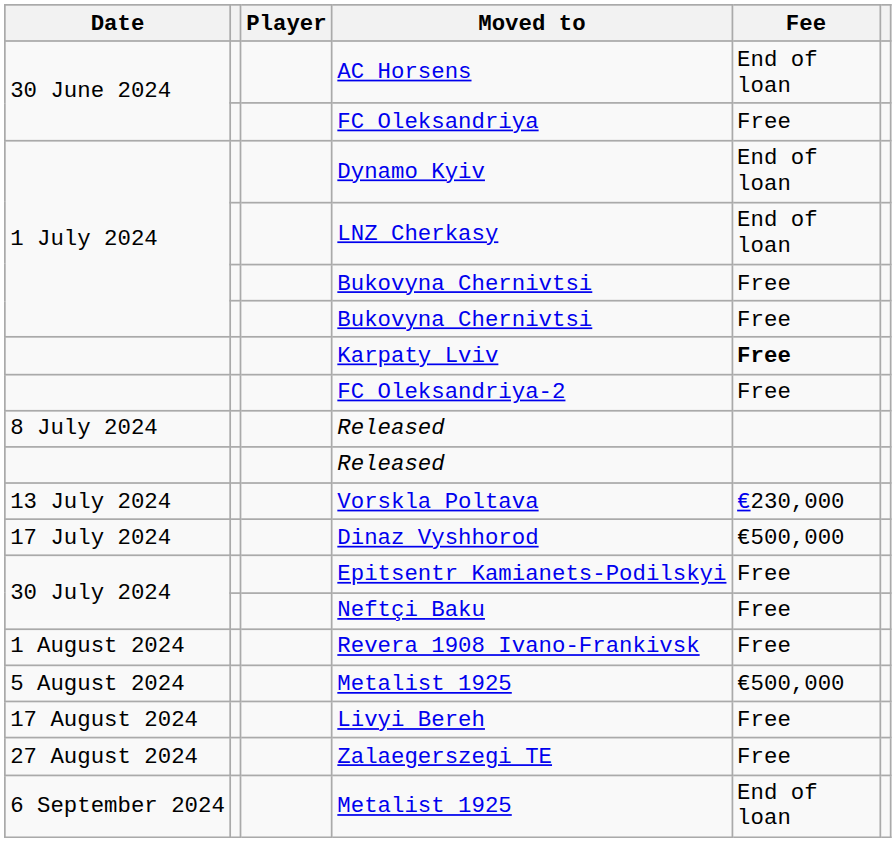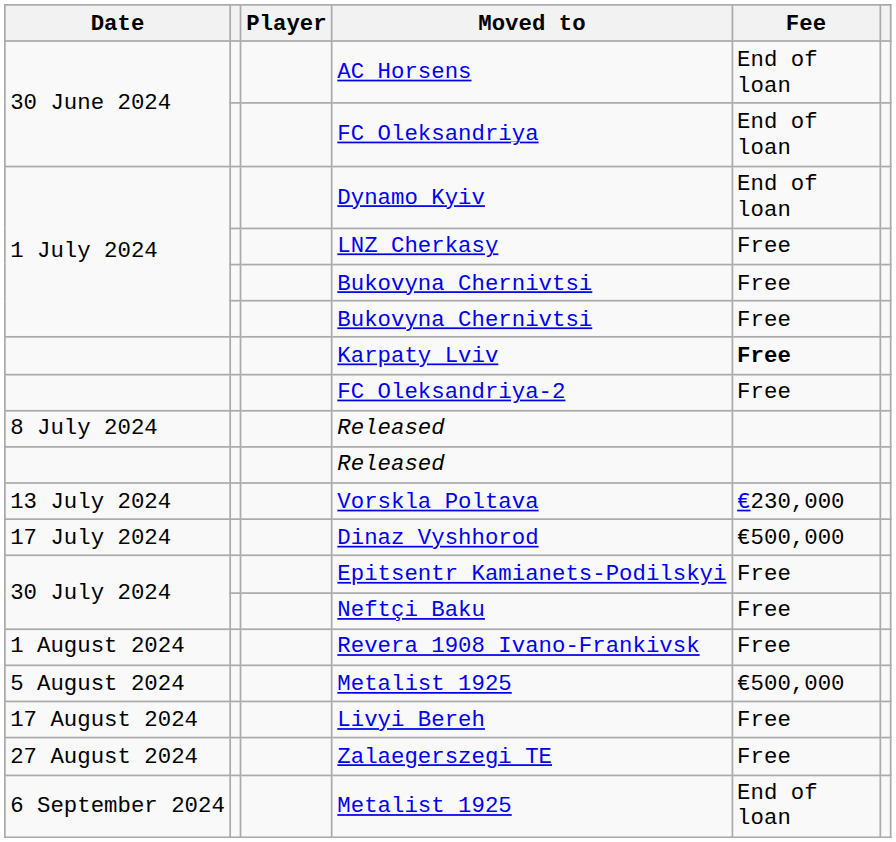 <table class="wikitable plainrowheaders sortable">
 <tr>
 <th scope="col">Date</th>
 <th></th>
 <th scope="col">Player</th>
 <th>Moved to</th>
 <th style="width: 80px;">Fee</th>
 <th></th>
 </tr>
 <tr>
 <td rowspan="2">30 June 2024</td>
 <td align="center"></td>
 <td></td>
 <td> <a href='#'>AC Horsens</a></td>
 <td>End of loan</td>
 <td></td>
 </tr>
 <tr>
 <td align="center"></td>
 <td></td>
 <td> <a href='#'>FC Oleksandriya</a></td>
-<td>Free</td>
+<td>End of loan</td>
 <td></td>
 </tr>
 <tr>
 <td rowspan="4">1 July 2024</td>
 <td align="center"></td>
 <td></td>
 <td> <a href='#'>Dynamo Kyiv</a></td>
 <td>End of loan</td>
 <td></td>
 </tr>
 <tr>
 <td align="center"></td>
 <td></td>
 <td> <a href='#'>LNZ Cherkasy</a></td>
-<td>End of loan</td>
+<td>Free</td>
 <td></td>
 </tr>
 <tr>
 <td align="center"></td>
 <td></td>
 <td> <a href='#'>Bukovyna Chernivtsi</a></td>
 <td>Free</td>
 <td></td>
 </tr>
 <tr>
 <td align="center"></td>
 <td></td>
 <td> <a href='#'>Bukovyna Chernivtsi</a></td>
 <td>Free</td>
 <td></td>
 </tr>
 <tr>
 <td></td>
 <td align="center"></td>
 <td></td>
 <td> <a href='#'>Karpaty Lviv</a></td>
 <td><strong>Free</strong></td>
 <td></td>
 </tr>
 <tr>
 <td></td>
 <td align="center"></td>
 <td></td>
 <td> <a href='#'>FC Oleksandriya-2</a></td>
 <td>Free</td>
 <td></td>
 </tr>
 <tr>
 <td>8 July 2024</td>
 <td align="center"></td>
 <td></td>
 <td><em>Released</em></td>
 <td></td>
 <td></td>
 </tr>
 <tr>
 <td></td>
 <td align="center"></td>
 <td></td>
 <td><em>Released</em></td>
 <td></td>
 <td></td>
 </tr>
 <tr>
 <td>13 July 2024</td>
 <td align="center"></td>
 <td></td>
 <td> <a href='#'>Vorskla Poltava</a></td>
 <td><a href='#'>€</a>230,000</td>
 <td></td>
 </tr>
 <tr>
 <td>17 July 2024</td>
 <td align="center"></td>
 <td></td>
 <td> <a href='#'>Dinaz Vyshhorod</a></td>
 <td>€500,000</td>
 <td></td>
 </tr>
 <tr>
 <td rowspan="2">30 July 2024</td>
 <td align="center"></td>
 <td></td>
 <td> <a href='#'>Epitsentr Kamianets-Podilskyi</a></td>
 <td>Free</td>
 <td></td>
 </tr>
 <tr>
 <td align="center"></td>
 <td></td>
 <td> <a href='#'>Neftçi Baku</a></td>
 <td>Free</td>
 <td></td>
 </tr>
 <tr>
 <td>1 August 2024</td>
 <td align="center"></td>
 <td></td>
 <td> <a href='#'>Revera 1908 Ivano-Frankivsk</a></td>
 <td>Free</td>
 <td></td>
 </tr>
 <tr>
 <td>5 August 2024</td>
 <td align="center"></td>
 <td></td>
 <td> <a href='#'>Metalist 1925</a></td>
 <td>€500,000</td>
 <td></td>
 </tr>
 <tr>
 <td>17 August 2024</td>
 <td align="center"></td>
 <td></td>
 <td>  <a href='#'>Livyi Bereh</a></td>
 <td>Free</td>
 <td></td>
 </tr>
 <tr>
 <td>27 August 2024</td>
 <td align="center"></td>
 <td></td>
 <td> <a href='#'>Zalaegerszegi TE</a></td>
 <td>Free</td>
 <td></td>
 </tr>
 <tr>
 <td>6 September 2024</td>
 <td align="center"></td>
 <td></td>
 <td>  <a href='#'>Metalist 1925</a></td>
 <td>End of loan</td>
 <td></td>
 </tr>
 </table>
